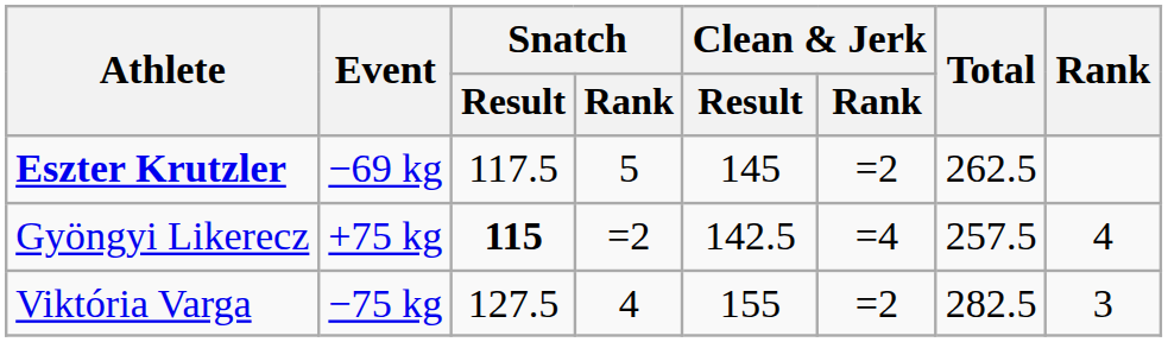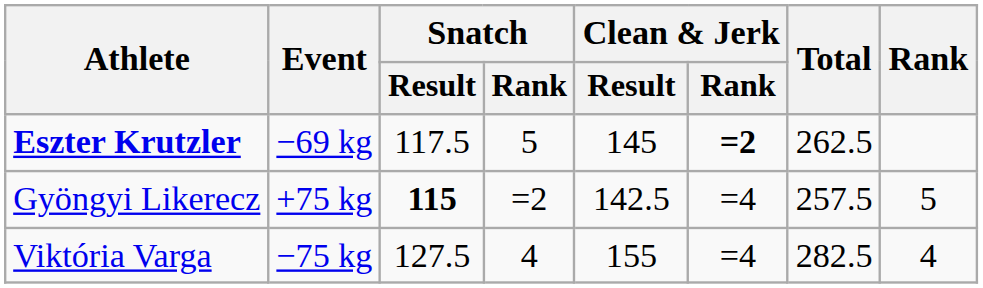 <table class="wikitable" style="font-size:90%">
 <tr>
 <th rowspan="2">Athlete</th>
 <th rowspan="2">Event</th>
 <th colspan="2">Snatch</th>
 <th colspan="2">Clean & Jerk</th>
 <th rowspan="2">Total</th>
 <th rowspan="2">Rank</th>
 </tr>
 <tr style="font-size:95%">
 <th>Result</th>
 <th>Rank</th>
 <th>Result</th>
 <th>Rank</th>
 </tr>
 <tr align=center>
 <td align=left><strong><a href='#'>Eszter Krutzler</a></strong></td>
 <td align=left><a href='#'>−69 kg</a></td>
 <td>117.5</td>
 <td>5</td>
 <td>145</td>
-<td>=2</td>
+<td><strong>=2</strong></td>
 <td>262.5</td>
 <td></td>
 </tr>
 <tr align=center>
 <td align=left><a href='#'>Gyöngyi Likerecz</a></td>
 <td align=left><a href='#'>+75 kg</a></td>
 <td><strong>115</strong></td>
 <td>=2</td>
 <td>142.5</td>
 <td>=4</td>
 <td>257.5</td>
-<td>4</td>
+<td>5</td>
 </tr>
 <tr align=center>
 <td align=left><a href='#'>Viktória Varga</a></td>
 <td align=left><a href='#'>−75 kg</a></td>
 <td>127.5</td>
 <td>4</td>
 <td>155</td>
-<td>=2</td>
+<td>=4</td>
 <td>282.5</td>
-<td>3</td>
+<td>4</td>
 </tr>
 </table>
